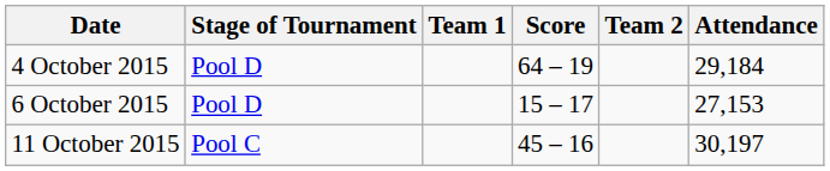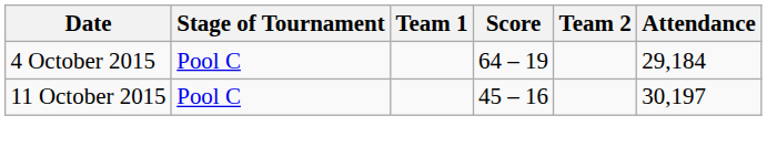 <table class="wikitable">
 <tr>
 <th>Date</th>
 <th>Stage of Tournament</th>
 <th>Team 1</th>
 <th>Score</th>
 <th>Team 2</th>
 <th>Attendance</th>
 </tr>
 <tr>
 <td>4 October 2015</td>
-<td><a href='#'>Pool D</a></td>
+<td><a href='#'>Pool C</a></td>
 <td align=right></td>
 <td>64 – 19</td>
 <td></td>
 <td>29,184</td>
-</tr>
-<tr>
-<td>6 October 2015</td>
-<td><a href='#'>Pool D</a></td>
-<td align=right></td>
-<td>15 – 17</td>
-<td></td>
-<td>27,153</td>
 </tr>
 <tr>
 <td>11 October 2015</td>
 <td><a href='#'>Pool C</a></td>
 <td align=right></td>
 <td>45 – 16</td>
 <td></td>
 <td>30,197</td>
 </tr>
 </table>
